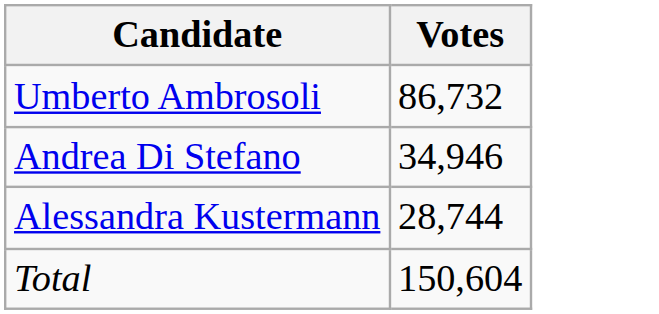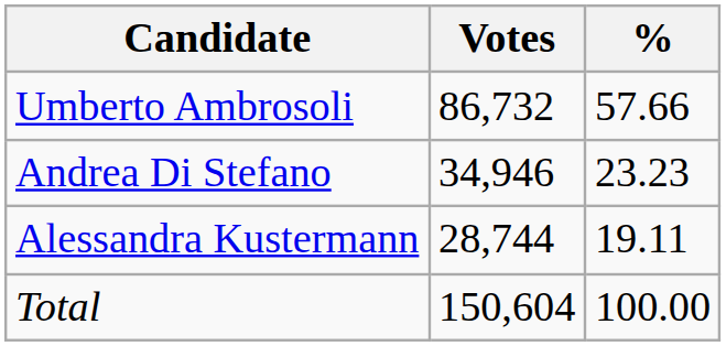 <table class="wikitable">
 <tr>
 <th>Candidate</th>
 <th>Votes</th>
+<th>%</th>
 </tr>
 <tr>
 <td><a href='#'>Umberto Ambrosoli</a></td>
 <td>86,732</td>
+<td>57.66</td>
 </tr>
 <tr>
 <td><a href='#'>Andrea Di Stefano</a></td>
 <td>34,946</td>
+<td>23.23</td>
 </tr>
 <tr>
 <td><a href='#'>Alessandra Kustermann</a></td>
 <td>28,744</td>
+<td>19.11</td>
 </tr>
 <tr>
 <td><em>Total</em></td>
 <td>150,604</td>
+<td>100.00</td>
 </tr>
 </table>
